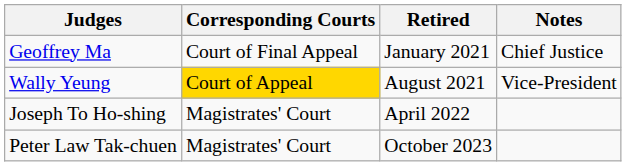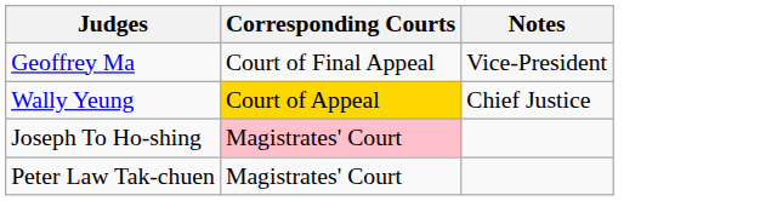 <table class="wikitable">
 <tr>
 <th>Judges</th>
 <th>Corresponding Courts</th>
-<th>Retired</th>
 <th>Notes</th>
 </tr>
 <tr>
 <td><a href='#'>Geoffrey Ma</a></td>
 <td>Court of Final Appeal</td>
-<td>January 2021</td>
-<td>Chief Justice</td>
+<td>Vice-President</td>
 </tr>
 <tr>
 <td><a href='#'>Wally Yeung</a></td>
 <td style="background: gold;">Court of Appeal</td>
-<td>August 2021</td>
-<td>Vice-President</td>
+<td>Chief Justice</td>
 </tr>
 <tr>
 <td>Joseph To Ho-shing</td>
-<td>Magistrates' Court</td>
-<td>April 2022</td>
+<td style="background: pink;">Magistrates' Court</td>
 <td></td>
 </tr>
 <tr>
 <td>Peter Law Tak-chuen</td>
 <td>Magistrates' Court</td>
-<td>October 2023</td>
 <td></td>
 </tr>
 </table>
